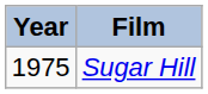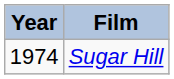 <table class="wikitable" style="font-size:95%;">
 <tr>
 <th style="background:#B0C4DE;">Year</th>
 <th style="background:#B0C4DE;">Film</th>
 </tr>
 <tr>
-<td>1975</td>
+<td>1974</td>
 <td><em><a href='#'>Sugar Hill</a></em></td>
 </tr>
 </table>
